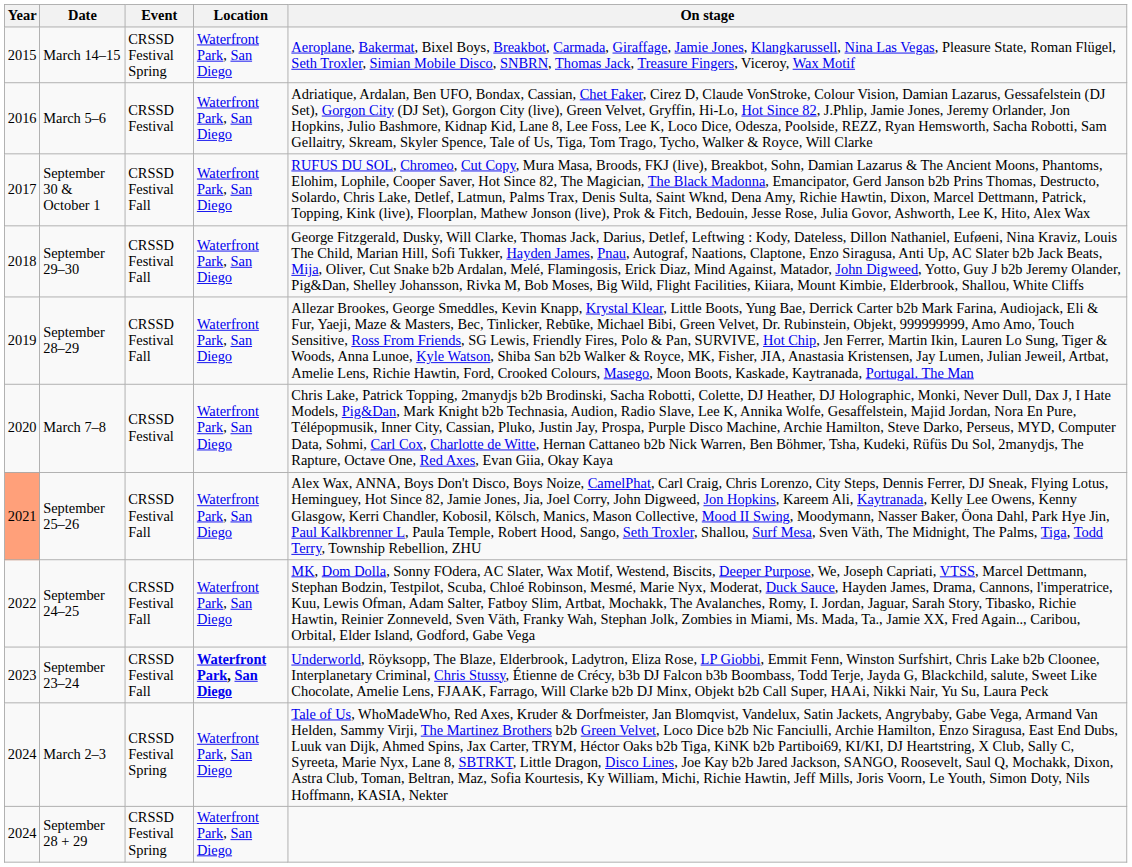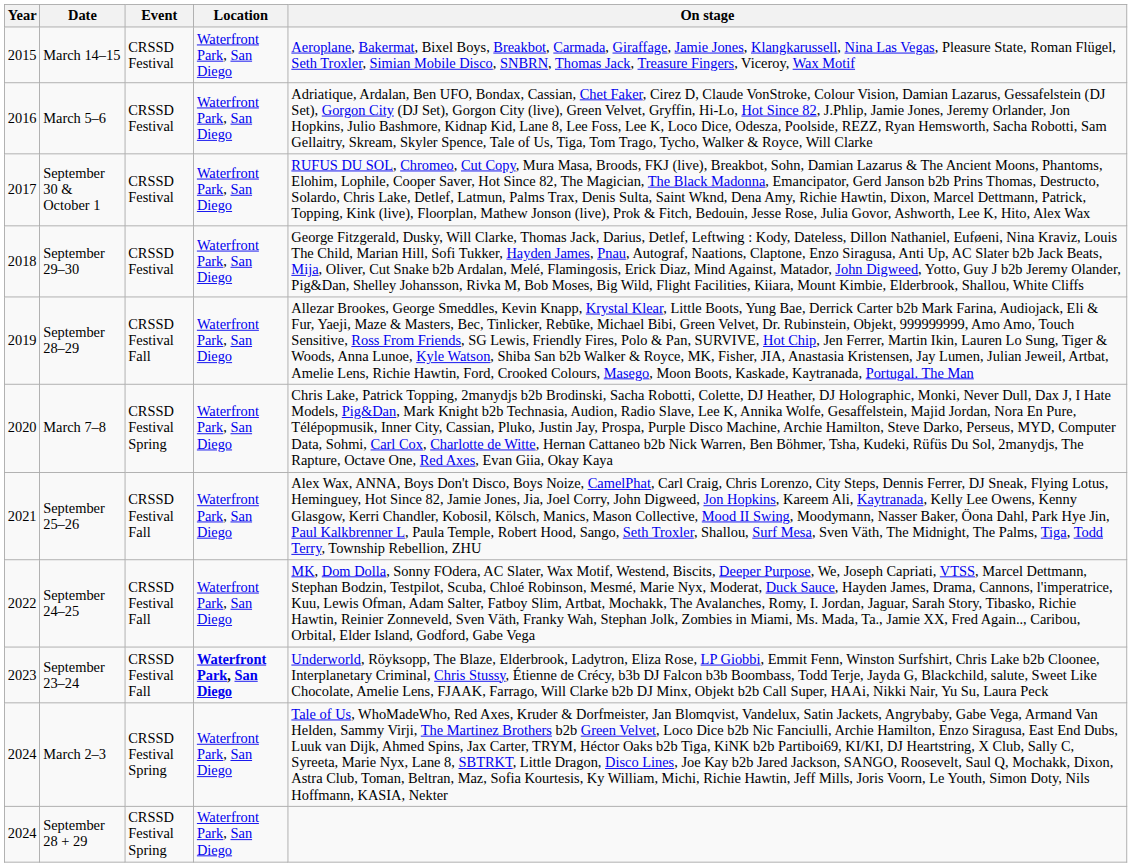 <table class="wikitable">
 <tr>
 <th>Year</th>
 <th>Date</th>
 <th>Event</th>
 <th>Location</th>
 <th>On stage</th>
 </tr>
 <tr>
 <td>2015</td>
 <td>March 14–15</td>
-<td>CRSSD Festival Spring</td>
+<td>CRSSD Festival</td>
 <td><a href='#'>Waterfront Park</a>, <a href='#'>San Diego</a></td>
 <td><a href='#'>Aeroplane</a>, <a href='#'>Bakermat</a>, Bixel Boys, <a href='#'>Breakbot</a>, <a href='#'>Carmada</a>, <a href='#'>Giraffage</a>, <a href='#'>Jamie Jones</a>, <a href='#'>Klangkarussell</a>, <a href='#'>Nina Las Vegas</a>, Pleasure State, Roman Flügel, <a href='#'>Seth Troxler</a>, <a href='#'>Simian Mobile Disco</a>, <a href='#'>SNBRN</a>, <a href='#'>Thomas Jack</a>, <a href='#'>Treasure Fingers</a>, Viceroy, <a href='#'>Wax Motif</a></td>
 </tr>
 <tr>
 <td>2016</td>
 <td>March 5–6</td>
 <td>CRSSD Festival</td>
 <td><a href='#'>Waterfront Park</a>, <a href='#'>San Diego</a></td>
 <td>Adriatique, Ardalan, Ben UFO, Bondax, Cassian, <a href='#'>Chet Faker</a>, Cirez D, Claude VonStroke, Colour Vision, Damian Lazarus, Gessafelstein (DJ Set), <a href='#'>Gorgon City</a> (DJ Set), Gorgon City (live), Green Velvet, Gryffin, Hi-Lo, <a href='#'>Hot Since 82</a>, J.Phlip, Jamie Jones, Jeremy Orlander, Jon Hopkins, Julio Bashmore, Kidnap Kid, Lane 8, Lee Foss, Lee K, Loco Dice, Odesza, Poolside, REZZ, Ryan Hemsworth, Sacha Robotti, Sam Gellaitry, Skream, Skyler Spence, Tale of Us, Tiga, Tom Trago, Tycho, Walker & Royce, Will Clarke</td>
 </tr>
 <tr>
 <td>2017</td>
 <td>September 30 & October 1</td>
-<td>CRSSD Festival Fall</td>
+<td>CRSSD Festival</td>
 <td><a href='#'>Waterfront Park</a>, <a href='#'>San Diego</a></td>
 <td><a href='#'>RUFUS DU SOL</a>, <a href='#'>Chromeo</a>, <a href='#'>Cut Copy</a>, Mura Masa, Broods, FKJ (live), Breakbot, Sohn, Damian Lazarus & The Ancient Moons, Phantoms, Elohim, Lophile, Cooper Saver, Hot Since 82, The Magician, <a href='#'>The Black Madonna</a>, Emancipator, Gerd Janson b2b Prins Thomas, Destructo, Solardo, Chris Lake, Detlef, Latmun, Palms Trax, Denis Sulta, Saint Wknd, Dena Amy, Richie Hawtin, Dixon, Marcel Dettmann, Patrick, Topping, Kink (live), Floorplan, Mathew Jonson (live), Prok & Fitch, Bedouin, Jesse Rose, Julia Govor, Ashworth, Lee K, Hito, Alex Wax</td>
 </tr>
 <tr>
 <td>2018</td>
 <td>September 29–30</td>
-<td>CRSSD Festival Fall</td>
+<td>CRSSD Festival</td>
 <td><a href='#'>Waterfront Park</a>, <a href='#'>San Diego</a></td>
 <td>George Fitzgerald, Dusky, Will Clarke, Thomas Jack, Darius, Detlef, Leftwing : Kody, Dateless, Dillon Nathaniel, Euføeni, Nina Kraviz, Louis The Child, Marian Hill, Sofi Tukker, <a href='#'>Hayden James</a>, <a href='#'>Pnau</a>, Autograf, Naations, Claptone, Enzo Siragusa, Anti Up, AC Slater b2b Jack Beats, <a href='#'>Mija</a>, Oliver, Cut Snake b2b Ardalan, Melé, Flamingosis, Erick Diaz, Mind Against, Matador, <a href='#'>John Digweed</a>, Yotto, Guy J b2b Jeremy Olander, Pig&Dan, Shelley Johansson, Rivka M, Bob Moses, Big Wild, Flight Facilities, Kiiara, Mount Kimbie, Elderbrook, Shallou, White Cliffs</td>
 </tr>
 <tr>
 <td>2019</td>
 <td>September 28–29</td>
 <td>CRSSD Festival Fall</td>
 <td><a href='#'>Waterfront Park</a>, <a href='#'>San Diego</a></td>
 <td>Allezar Brookes, George Smeddles, Kevin Knapp, <a href='#'>Krystal Klear</a>, Little Boots, Yung Bae, Derrick Carter b2b Mark Farina, Audiojack, Eli & Fur, Yaeji, Maze & Masters, Bec, Tinlicker, Rebūke, Michael Bibi, Green Velvet, Dr. Rubinstein, Objekt, 999999999, Amo Amo, Touch Sensitive, <a href='#'>Ross From Friends</a>, SG Lewis, Friendly Fires, Polo & Pan, SURVIVE, <a href='#'>Hot Chip</a>, Jen Ferrer, Martin Ikin, Lauren Lo Sung, Tiger & Woods, Anna Lunoe, <a href='#'>Kyle Watson</a>, Shiba San b2b Walker & Royce, MK, Fisher, JIA, Anastasia Kristensen, Jay Lumen, Julian Jeweil, Artbat, Amelie Lens, Richie Hawtin, Ford, Crooked Colours, <a href='#'>Masego</a>, Moon Boots, Kaskade, Kaytranada, <a href='#'>Portugal. The Man</a></td>
 </tr>
 <tr>
 <td>2020</td>
 <td>March 7–8</td>
-<td>CRSSD Festival</td>
+<td>CRSSD Festival Spring</td>
 <td><a href='#'>Waterfront Park</a>, <a href='#'>San Diego</a></td>
 <td>Chris Lake, Patrick Topping, 2manydjs b2b Brodinski, Sacha Robotti, Colette, DJ Heather, DJ Holographic, Monki, Never Dull, Dax J, I Hate Models, <a href='#'>Pig&Dan</a>, Mark Knight b2b Technasia, Audion, Radio Slave, Lee K, Annika Wolfe, Gesaffelstein, Majid Jordan, Nora En Pure, Télépopmusik, Inner City, Cassian, Pluko, Justin Jay, Prospa, Purple Disco Machine, Archie Hamilton, Steve Darko, Perseus, MYD, Computer Data, Sohmi, <a href='#'>Carl Cox</a>, <a href='#'>Charlotte de Witte</a>, Hernan Cattaneo b2b Nick Warren, Ben Böhmer, Tsha, Kudeki, Rüfüs Du Sol, 2manydjs, The Rapture, Octave One, <a href='#'>Red Axes</a>, Evan Giia, Okay Kaya</td>
 </tr>
 <tr>
-<td style="background: lightsalmon;">2021</td>
+<td>2021</td>
 <td>September 25–26</td>
 <td>CRSSD Festival Fall</td>
 <td><a href='#'>Waterfront Park</a>, <a href='#'>San Diego</a></td>
 <td>Alex Wax, ANNA, Boys Don't Disco, Boys Noize, <a href='#'>CamelPhat</a>, Carl Craig, Chris Lorenzo, City Steps, Dennis Ferrer, DJ Sneak, Flying Lotus, Heminguey, Hot Since 82, Jamie Jones, Jia, Joel Corry, John Digweed, <a href='#'>Jon Hopkins</a>, Kareem Ali, <a href='#'>Kaytranada</a>, Kelly Lee Owens, Kenny Glasgow, Kerri Chandler, Kobosil, Kölsch, Manics, Mason Collective, <a href='#'>Mood II Swing</a>, Moodymann, Nasser Baker, Öona Dahl, Park Hye Jin, <a href='#'>Paul Kalkbrenner L</a>, Paula Temple, Robert Hood, Sango, <a href='#'>Seth Troxler</a>, Shallou, <a href='#'>Surf Mesa</a>, Sven Väth, The Midnight, The Palms, <a href='#'>Tiga</a>, <a href='#'>Todd Terry</a>, Township Rebellion, ZHU</td>
 </tr>
 <tr>
 <td>2022</td>
 <td>September 24–25</td>
 <td>CRSSD Festival Fall</td>
 <td><a href='#'>Waterfront Park</a>, <a href='#'>San Diego</a></td>
 <td><a href='#'>MK</a>, <a href='#'>Dom Dolla</a>, Sonny FOdera, AC Slater, Wax Motif, Westend, Biscits, <a href='#'>Deeper Purpose</a>, We, Joseph Capriati, <a href='#'>VTSS</a>, Marcel Dettmann, Stephan Bodzin, Testpilot, Scuba, Chloé Robinson, Mesmé, Marie Nyx, Moderat, <a href='#'>Duck Sauce</a>, Hayden James, Drama, Cannons, l'imperatrice, Kuu, Lewis Ofman, Adam Salter, Fatboy Slim, Artbat, Mochakk, The Avalanches, Romy, I. Jordan, Jaguar, Sarah Story, Tibasko, Richie Hawtin, Reinier Zonneveld, Sven Väth, Franky Wah, Stephan Jolk, Zombies in Miami, Ms. Mada, Ta., Jamie XX, Fred Again.., Caribou, Orbital, Elder Island, Godford, Gabe Vega</td>
 </tr>
 <tr>
 <td>2023</td>
 <td>September 23–24</td>
 <td>CRSSD Festival Fall</td>
 <td><strong><a href='#'>Waterfront Park</a>, <a href='#'>San Diego</a></strong></td>
 <td><a href='#'>Underworld</a>, Röyksopp, The Blaze, Elderbrook, Ladytron, Eliza Rose, <a href='#'>LP Giobbi</a>, Emmit Fenn, Winston Surfshirt, Chris Lake b2b Cloonee, Interplanetary Criminal, <a href='#'>Chris Stussy</a>, Étienne de Crécy, b3b DJ Falcon b3b Boombass, Todd Terje, Jayda G, Blackchild, salute, Sweet Like Chocolate, Amelie Lens, FJAAK, Farrago, Will Clarke b2b DJ Minx, Objekt b2b Call Super, HAAi, Nikki Nair, Yu Su, Laura Peck</td>
 </tr>
 <tr>
 <td>2024</td>
 <td>March 2–3</td>
 <td>CRSSD Festival Spring</td>
 <td><a href='#'>Waterfront Park</a>, <a href='#'>San Diego</a></td>
 <td><a href='#'>Tale of Us</a>, WhoMadeWho, Red Axes, Kruder & Dorfmeister, Jan Blomqvist, Vandelux, Satin Jackets, Angrybaby, Gabe Vega, Armand Van Helden, Sammy Virji, <a href='#'>The Martinez Brothers</a> b2b <a href='#'>Green Velvet</a>, Loco Dice b2b Nic Fanciulli, Archie Hamilton, Enzo Siragusa, East End Dubs, Luuk van Dijk, Ahmed Spins, Jax Carter, TRYM, Héctor Oaks b2b Tiga, KiNK b2b Partiboi69, KI/KI, DJ Heartstring, X Club, Sally C, Syreeta, Marie Nyx, Lane 8, <a href='#'>SBTRKT</a>, Little Dragon, <a href='#'>Disco Lines</a>, Joe Kay b2b Jared Jackson, SANGO, Roosevelt, Saul Q, Mochakk, Dixon, Astra Club, Toman, Beltran, Maz, Sofia Kourtesis, Ky William, Michi, Richie Hawtin, Jeff Mills, Joris Voorn, Le Youth, Simon Doty, Nils Hoffmann, KASIA, Nekter</td>
 </tr>
 <tr>
 <td>2024</td>
 <td>September 28 + 29</td>
 <td>CRSSD Festival Spring</td>
 <td><a href='#'>Waterfront Park</a>, <a href='#'>San Diego</a></td>
 <td></td>
 </tr>
 </table>
